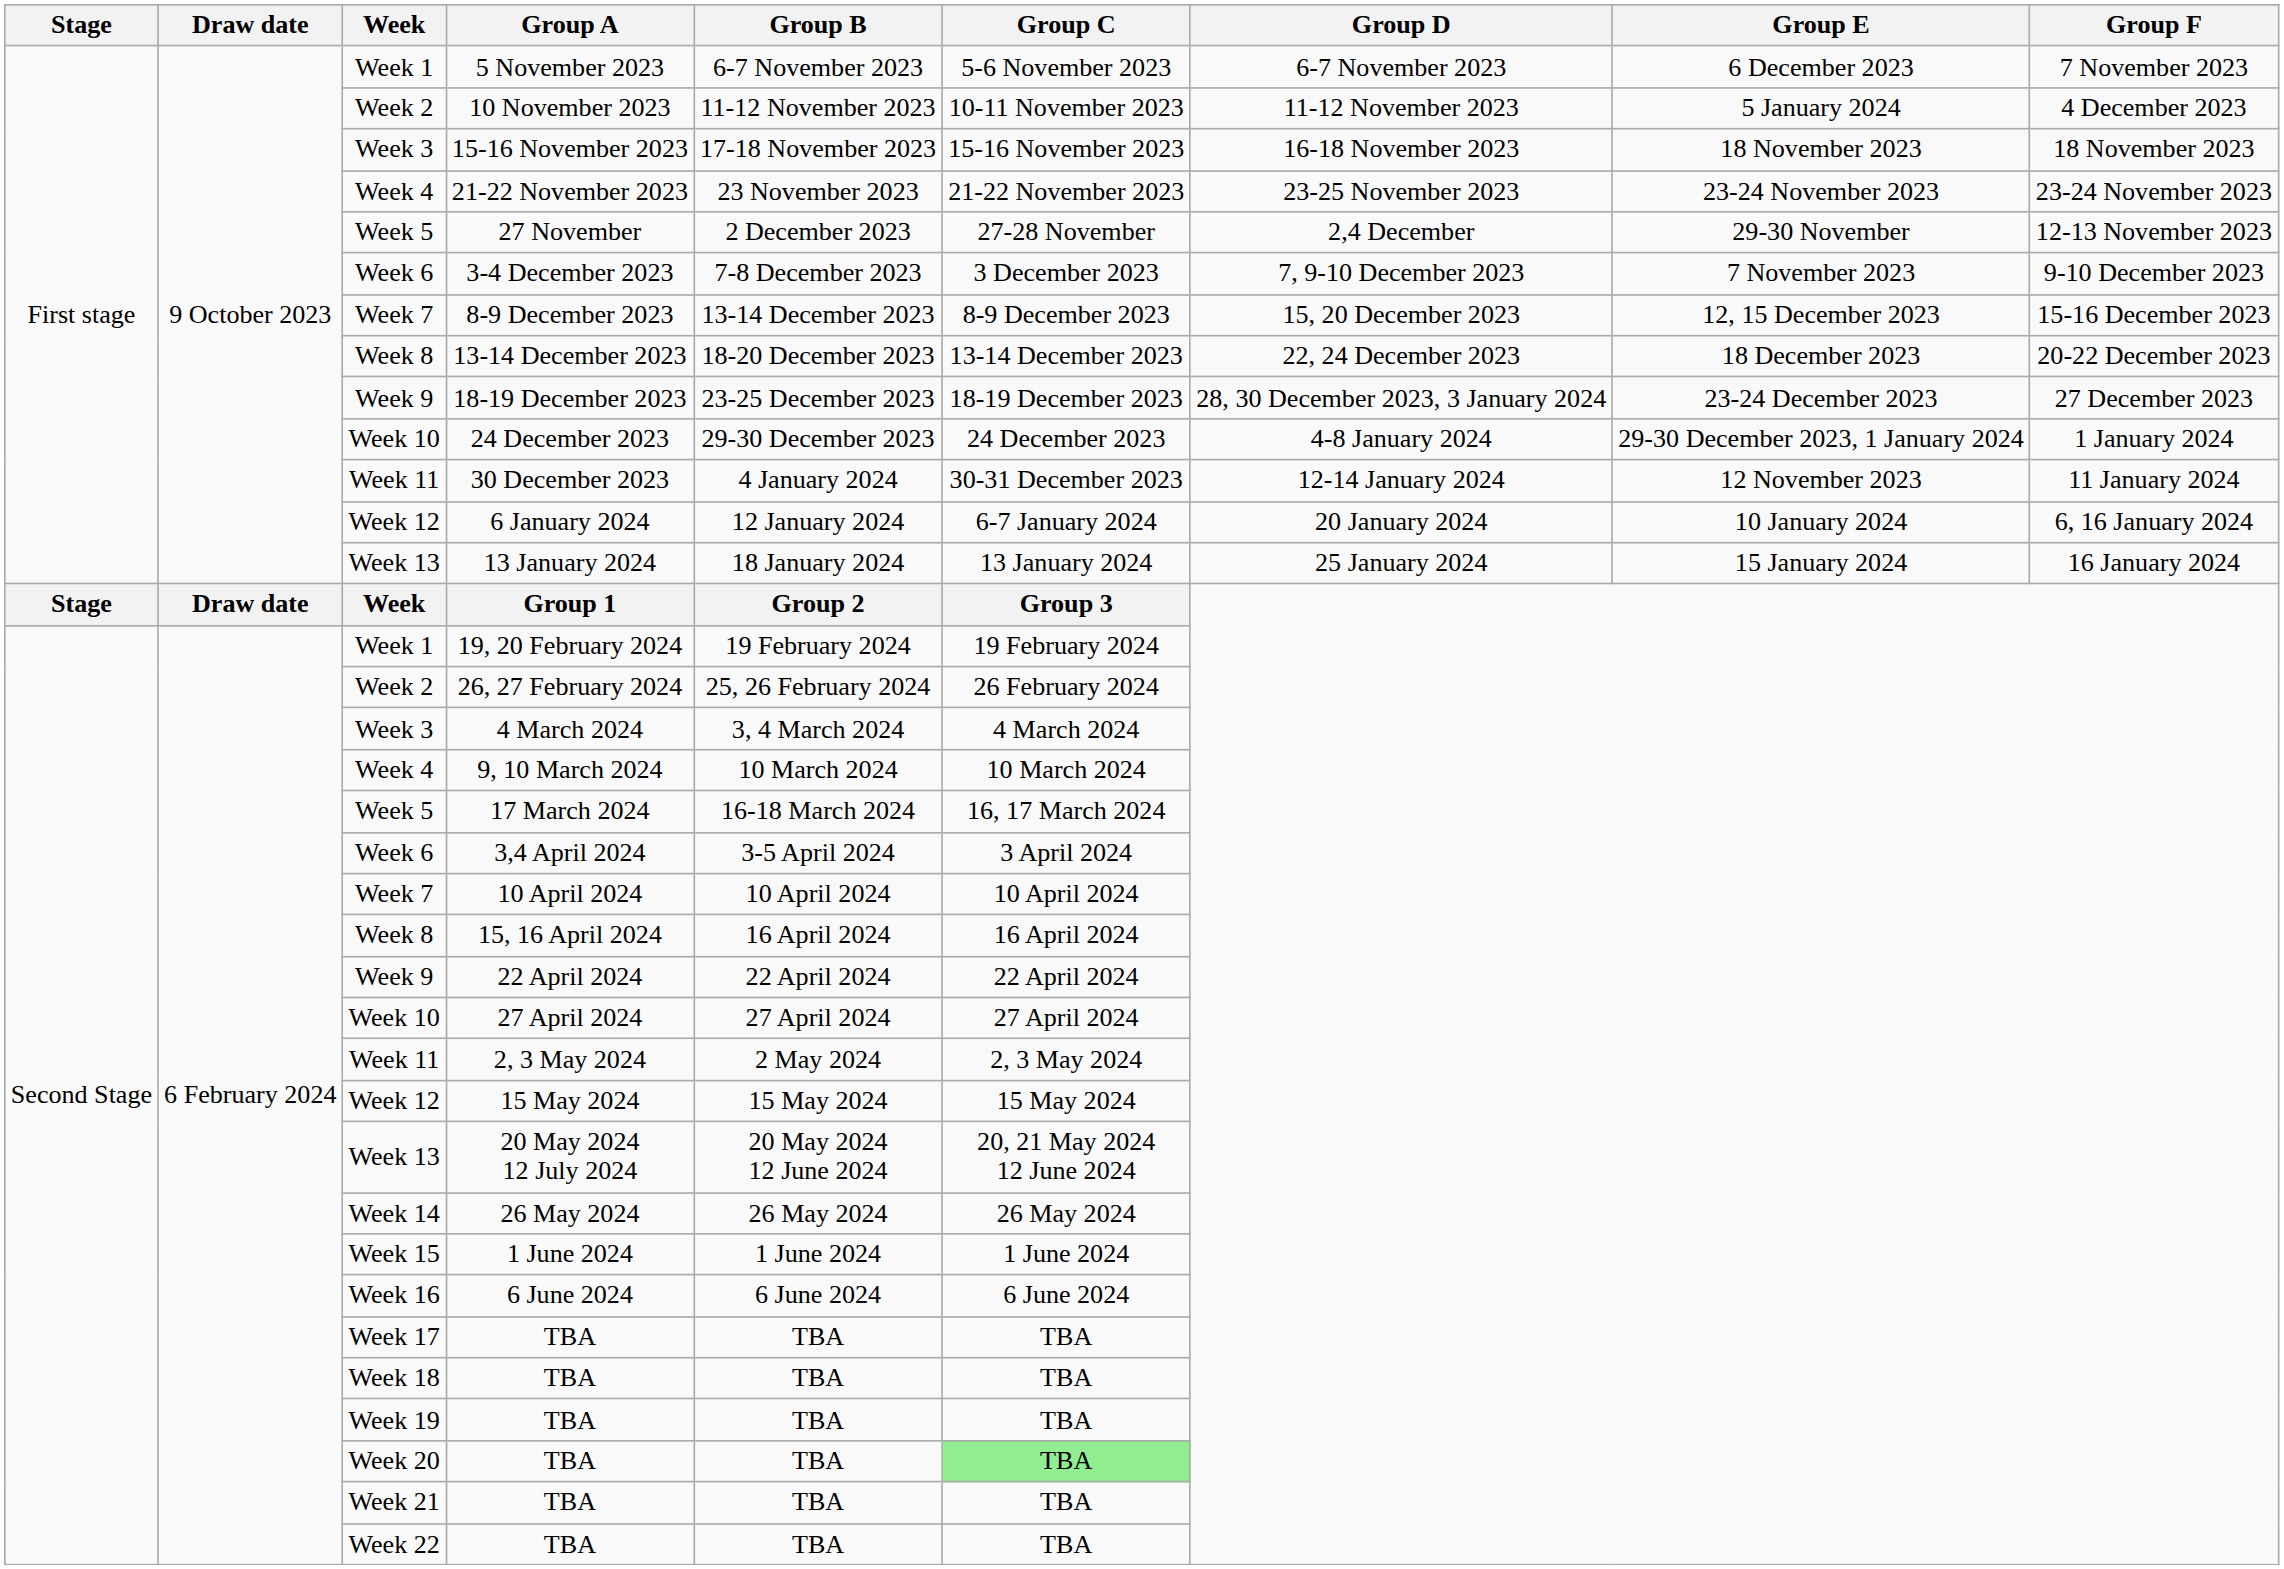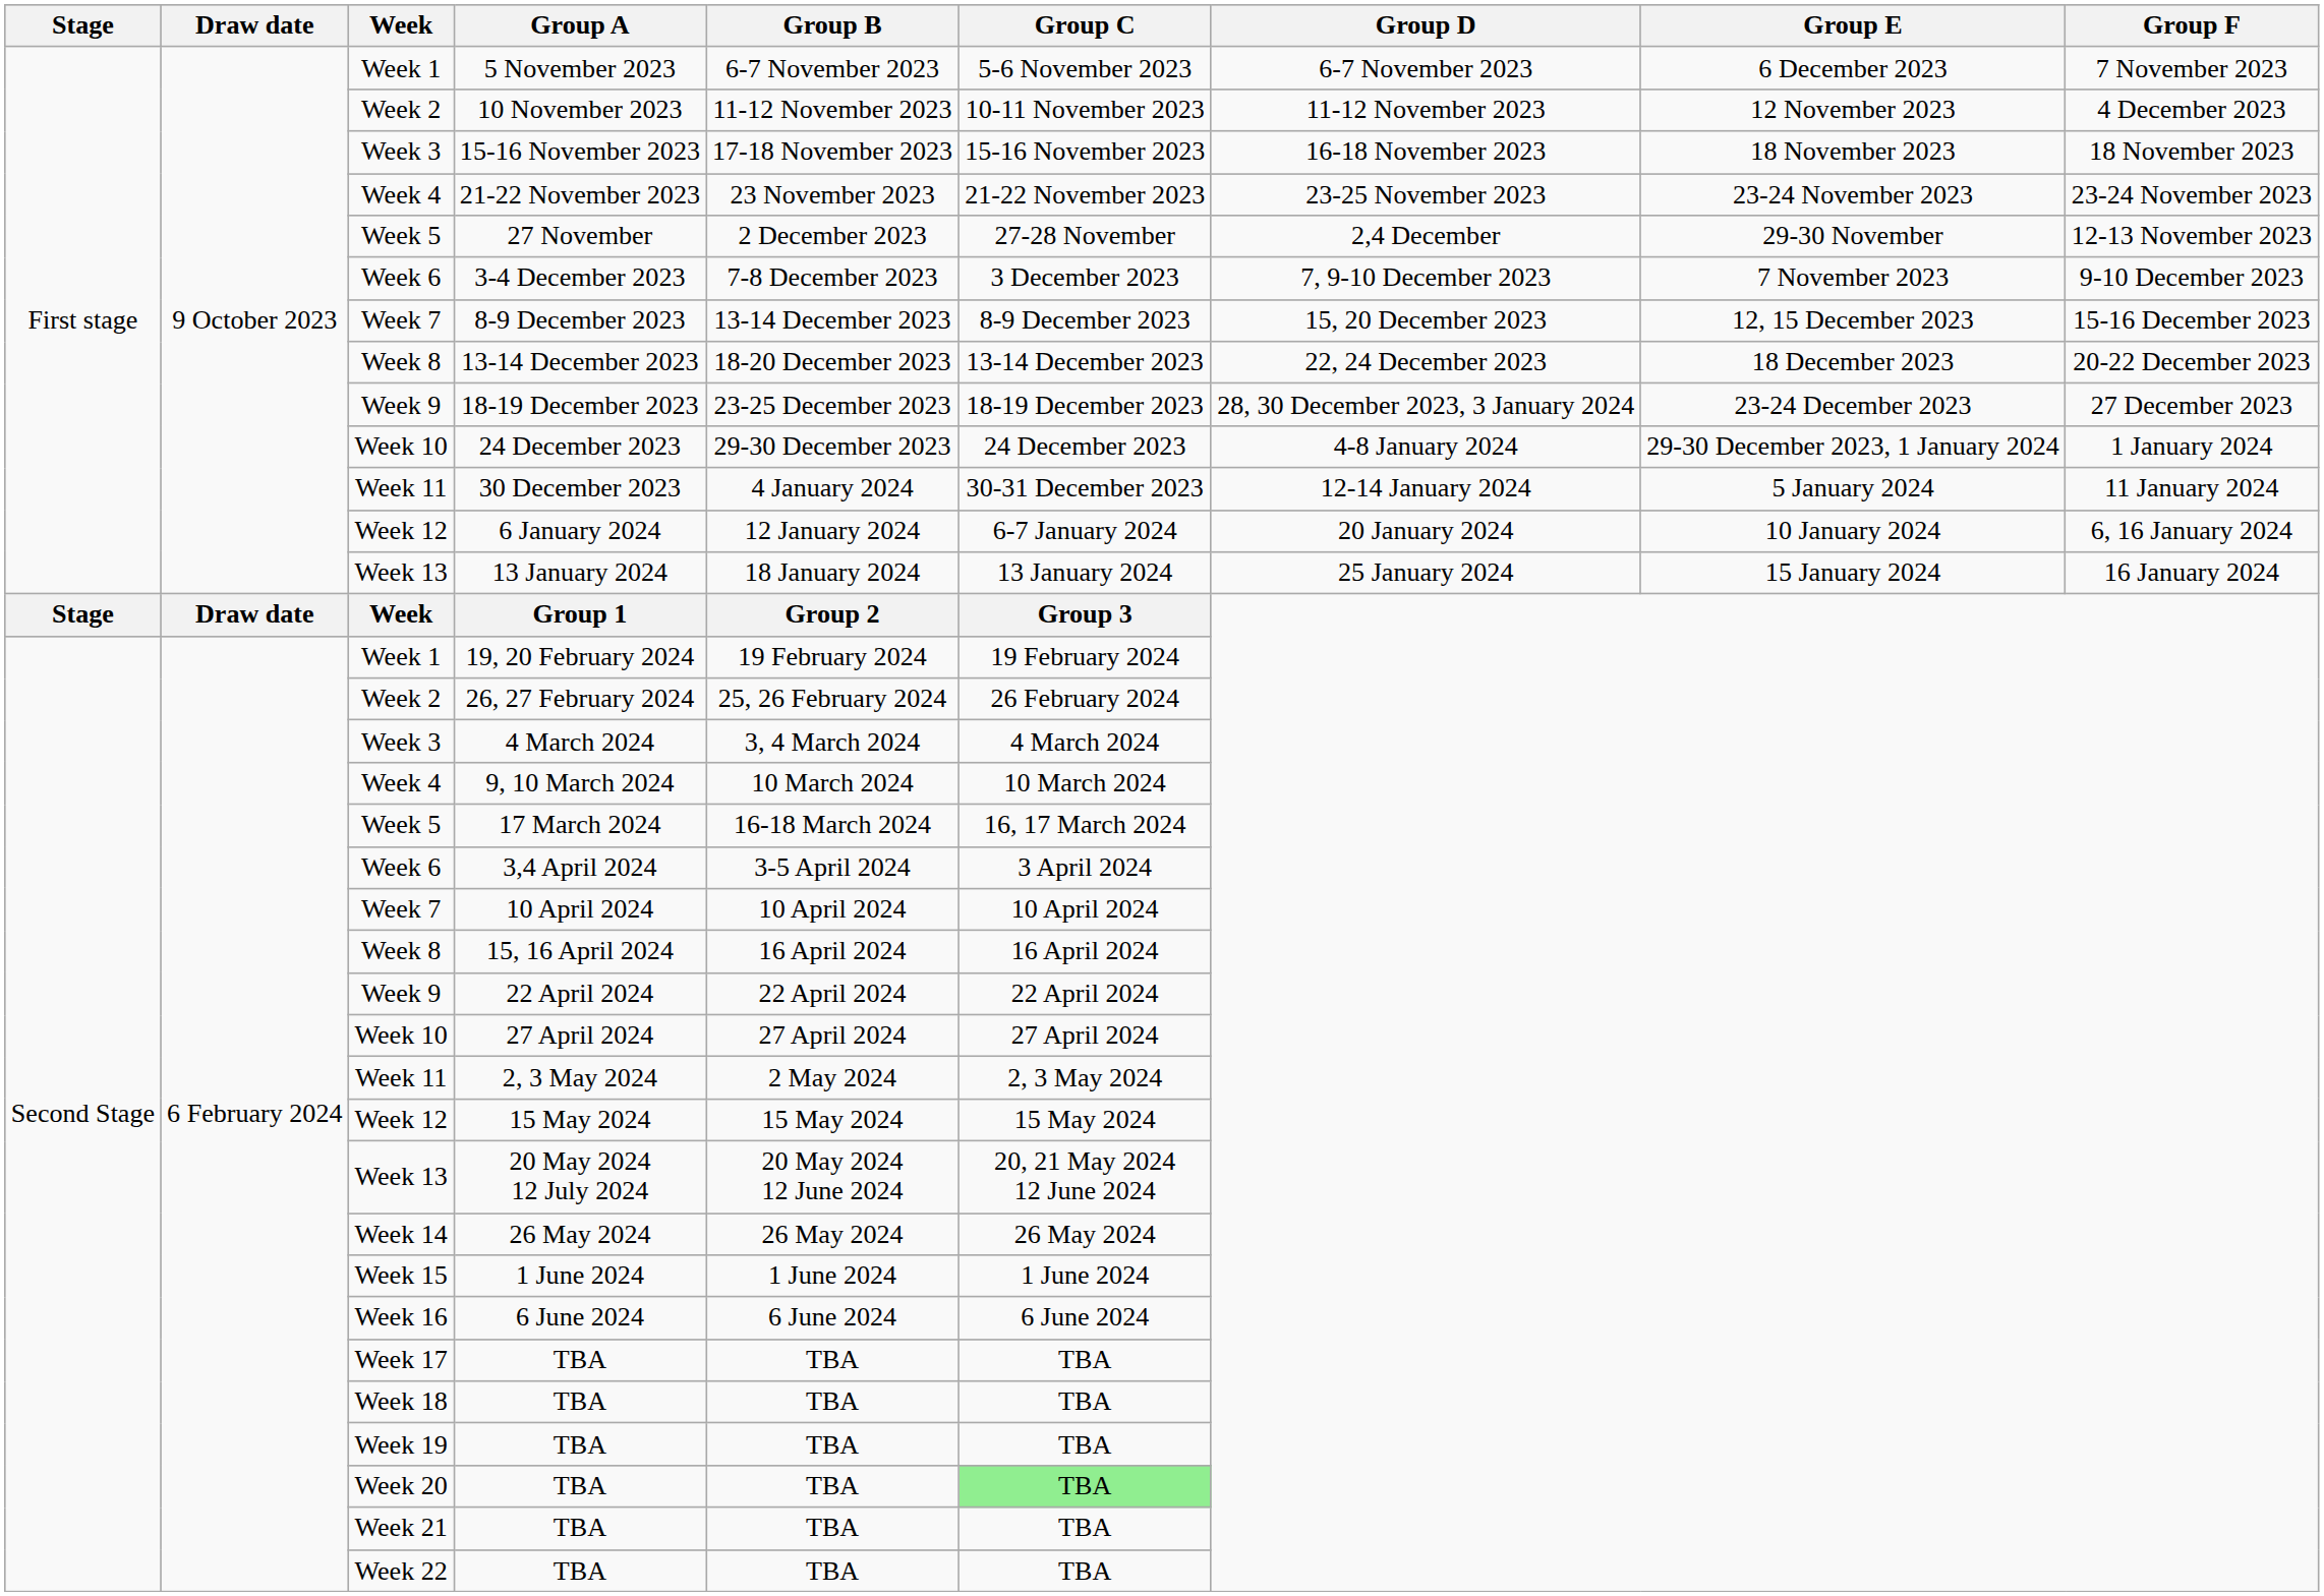 <table class="wikitable" style="text-align:center">
 <tr>
 <th>Stage</th>
 <th>Draw date</th>
 <th>Week</th>
 <th>Group A</th>
 <th>Group B</th>
 <th>Group C</th>
 <th>Group D</th>
 <th>Group E</th>
 <th>Group F</th>
 </tr>
 <tr>
 <td rowspan=13>First stage</td>
 <td rowspan=13>9 October 2023</td>
 <td>Week 1</td>
 <td>5 November 2023</td>
 <td>6-7 November 2023</td>
 <td>5-6 November 2023</td>
 <td>6-7 November 2023</td>
 <td>6 December 2023</td>
 <td>7 November 2023</td>
 </tr>
 <tr>
 <td>Week 2</td>
 <td>10 November 2023</td>
 <td>11-12 November 2023</td>
 <td>10-11 November 2023</td>
 <td>11-12 November 2023</td>
-<td>5 January 2024</td>
+<td>12 November 2023</td>
 <td>4 December 2023</td>
 </tr>
 <tr>
 <td>Week 3</td>
 <td>15-16 November 2023</td>
 <td>17-18 November 2023</td>
 <td>15-16 November 2023</td>
 <td>16-18 November 2023</td>
 <td>18 November 2023</td>
 <td>18 November 2023</td>
 </tr>
 <tr>
 <td>Week 4</td>
 <td>21-22 November 2023</td>
 <td>23 November 2023</td>
 <td>21-22 November 2023</td>
 <td>23-25 November 2023</td>
 <td>23-24 November 2023</td>
 <td>23-24 November 2023</td>
 </tr>
 <tr>
 <td>Week 5</td>
 <td>27 November</td>
 <td>2 December 2023</td>
 <td>27-28 November</td>
 <td>2,4 December</td>
 <td>29-30 November</td>
 <td>12-13 November 2023</td>
 </tr>
 <tr>
 <td>Week 6</td>
 <td>3-4 December 2023</td>
 <td>7-8 December 2023</td>
 <td>3 December 2023</td>
 <td>7, 9-10 December 2023</td>
 <td>7 November 2023</td>
 <td>9-10 December 2023</td>
 </tr>
 <tr>
 <td>Week 7</td>
 <td>8-9 December 2023</td>
 <td>13-14 December 2023</td>
 <td>8-9 December 2023</td>
 <td>15, 20 December 2023</td>
 <td>12, 15 December 2023</td>
 <td>15-16 December 2023</td>
 </tr>
 <tr>
 <td>Week 8</td>
 <td>13-14 December 2023</td>
 <td>18-20 December 2023</td>
 <td>13-14 December 2023</td>
 <td>22, 24 December 2023</td>
 <td>18 December 2023</td>
 <td>20-22 December 2023</td>
 </tr>
 <tr>
 <td>Week 9</td>
 <td>18-19 December 2023</td>
 <td>23-25 December 2023</td>
 <td>18-19 December 2023</td>
 <td>28, 30 December 2023, 3 January 2024</td>
 <td>23-24 December 2023</td>
 <td>27 December 2023</td>
 </tr>
 <tr>
 <td>Week 10</td>
 <td>24 December 2023</td>
 <td>29-30 December 2023</td>
 <td>24 December 2023</td>
 <td>4-8 January 2024</td>
 <td>29-30 December 2023, 1 January 2024</td>
 <td>1 January 2024</td>
 </tr>
 <tr>
 <td>Week 11</td>
 <td>30 December 2023</td>
 <td>4 January 2024</td>
 <td>30-31 December 2023</td>
 <td>12-14 January 2024</td>
-<td>12 November 2023</td>
+<td>5 January 2024</td>
 <td>11 January 2024</td>
 </tr>
 <tr>
 <td>Week 12</td>
 <td>6 January 2024</td>
 <td>12 January 2024</td>
 <td>6-7 January 2024</td>
 <td>20 January 2024</td>
 <td>10 January 2024</td>
 <td>6, 16 January 2024</td>
 </tr>
 <tr>
 <td>Week 13</td>
 <td>13 January 2024</td>
 <td>18 January 2024</td>
 <td>13 January 2024</td>
 <td>25 January 2024</td>
 <td>15 January 2024</td>
 <td>16 January 2024</td>
 </tr>
 <tr>
 <th>Stage</th>
 <th>Draw date</th>
 <th>Week</th>
 <th>Group 1</th>
 <th>Group 2</th>
 <th>Group 3</th>
 </tr>
 <tr>
 <td rowspan=22>Second Stage</td>
 <td rowspan=22>6 February 2024</td>
 <td>Week 1</td>
 <td>19, 20 February 2024</td>
 <td>19 February 2024</td>
 <td>19 February 2024</td>
 </tr>
 <tr>
 <td>Week 2</td>
 <td>26, 27 February 2024</td>
 <td>25, 26 February 2024</td>
 <td>26 February 2024</td>
 </tr>
 <tr>
 <td>Week 3</td>
 <td>4 March 2024</td>
 <td>3, 4 March 2024</td>
 <td>4 March 2024</td>
 </tr>
 <tr>
 <td>Week 4</td>
 <td>9, 10 March 2024</td>
 <td>10 March 2024</td>
 <td>10 March 2024</td>
 </tr>
 <tr>
 <td>Week 5</td>
 <td>17 March 2024</td>
 <td>16-18 March 2024</td>
 <td>16, 17 March 2024</td>
 </tr>
 <tr>
 <td>Week 6</td>
 <td>3,4 April 2024</td>
 <td>3-5 April 2024</td>
 <td>3 April 2024</td>
 </tr>
 <tr>
 <td>Week 7</td>
 <td>10 April 2024</td>
 <td>10 April 2024</td>
 <td>10 April 2024</td>
 </tr>
 <tr>
 <td>Week 8</td>
 <td>15, 16 April 2024</td>
 <td>16 April 2024</td>
 <td>16 April 2024</td>
 </tr>
 <tr>
 <td>Week 9</td>
 <td>22 April 2024</td>
 <td>22 April 2024</td>
 <td>22 April 2024</td>
 </tr>
 <tr>
 <td>Week 10</td>
 <td>27 April 2024</td>
 <td>27 April 2024</td>
 <td>27 April 2024</td>
 </tr>
 <tr>
 <td>Week 11</td>
 <td>2, 3 May 2024</td>
 <td>2 May 2024</td>
 <td>2, 3 May 2024</td>
 </tr>
 <tr>
 <td>Week 12</td>
 <td>15 May 2024</td>
 <td>15 May 2024</td>
 <td>15 May 2024</td>
 </tr>
 <tr>
 <td>Week 13</td>
 <td>20 May 2024<br>12 July 2024</td>
 <td>20 May 2024<br>12 June 2024</td>
 <td>20, 21 May 2024<br>12 June 2024</td>
 </tr>
 <tr>
 <td>Week 14</td>
 <td>26 May 2024</td>
 <td>26 May 2024</td>
 <td>26 May 2024</td>
 </tr>
 <tr>
 <td>Week 15</td>
 <td>1 June 2024</td>
 <td>1 June 2024</td>
 <td>1 June 2024</td>
 </tr>
 <tr>
 <td>Week 16</td>
 <td>6 June 2024</td>
 <td>6 June 2024</td>
 <td>6 June 2024</td>
 </tr>
 <tr>
 <td>Week 17</td>
 <td>TBA</td>
 <td>TBA</td>
 <td>TBA</td>
 </tr>
 <tr>
 <td>Week 18</td>
 <td>TBA</td>
 <td>TBA</td>
 <td>TBA</td>
 </tr>
 <tr>
 <td>Week 19</td>
 <td>TBA</td>
 <td>TBA</td>
 <td>TBA</td>
 </tr>
 <tr>
 <td>Week 20</td>
 <td>TBA</td>
 <td>TBA</td>
 <td style="background: lightgreen;">TBA</td>
 </tr>
 <tr>
 <td>Week 21</td>
 <td>TBA</td>
 <td>TBA</td>
 <td>TBA</td>
 </tr>
 <tr>
 <td>Week 22</td>
 <td>TBA</td>
 <td>TBA</td>
 <td>TBA</td>
 </tr>
 <tr>
 </tr>
 <tr>
 </tr>
 </table>
